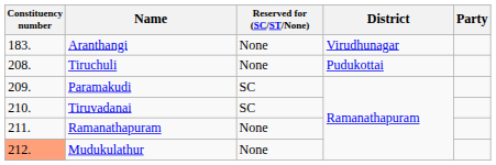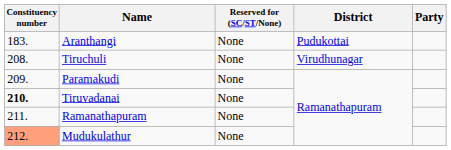 <table class="wikitable sortable">
 <tr>
 <th width="50px" style="font-size:75%">Constituency number</th>
 <th width="200px">Name</th>
 <th width="100px" style="font-size:75%">Reserved for (<a href='#'>SC</a>/<a href='#'>ST</a>/None)</th>
 <th width="150px">District</th>
 <th colspan="2">Party</th>
 </tr>
 <tr>
 <td>183.</td>
 <td><a href='#'>Aranthangi</a></td>
 <td>None</td>
-<td><a href='#'>Virudhunagar</a></td>
+<td><a href='#'>Pudukottai</a></td>
 <td></td>
 </tr>
 <tr>
 <td>208.</td>
 <td><a href='#'>Tiruchuli</a></td>
 <td>None</td>
-<td><a href='#'>Pudukottai</a></td>
+<td><a href='#'>Virudhunagar</a></td>
 <td></td>
 </tr>
 <tr>
 <td>209.</td>
 <td><a href='#'>Paramakudi</a></td>
-<td>SC</td>
+<td>None</td>
 <td rowspan="4"><a href='#'>Ramanathapuram</a></td>
 <td></td>
 </tr>
 <tr>
-<td>210.</td>
+<td><strong>210.</strong></td>
 <td><a href='#'>Tiruvadanai</a></td>
-<td>SC</td>
+<td>None</td>
 <td></td>
 </tr>
 <tr>
 <td>211.</td>
 <td><a href='#'>Ramanathapuram</a></td>
 <td>None</td>
 <td></td>
 </tr>
 <tr>
 <td style="background: lightsalmon;">212.</td>
 <td><a href='#'>Mudukulathur</a></td>
 <td>None</td>
 <td></td>
 </tr>
 </table>
